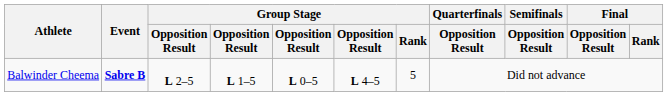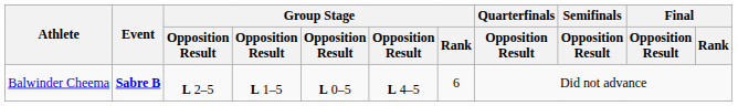 <table class=wikitable style="font-size:90%">
 <tr>
 <th rowspan="2">Athlete</th>
 <th rowspan="2">Event</th>
 <th colspan="5">Group Stage</th>
 <th>Quarterfinals</th>
 <th>Semifinals</th>
 <th colspan="2">Final</th>
 </tr>
 <tr>
 <th>Opposition<br>Result</th>
 <th>Opposition<br>Result</th>
 <th>Opposition<br>Result</th>
 <th>Opposition<br>Result</th>
 <th>Rank</th>
 <th>Opposition<br>Result</th>
 <th>Opposition<br>Result</th>
 <th>Opposition<br>Result</th>
 <th>Rank</th>
 </tr>
 <tr align=center>
 <td align=left><a href='#'>Balwinder Cheema</a></td>
 <td align="left"><strong><a href='#'>Sabre B</a></strong></td>
 <td><br><strong>L</strong> 2–5</td>
 <td><br><strong>L</strong> 1–5</td>
 <td><br><strong>L</strong> 0–5</td>
 <td><br><strong>L</strong> 4–5</td>
-<td>5</td>
+<td>6</td>
 <td colspan=4>Did not advance</td>
 </tr>
 </table>
